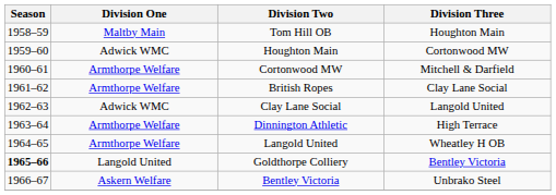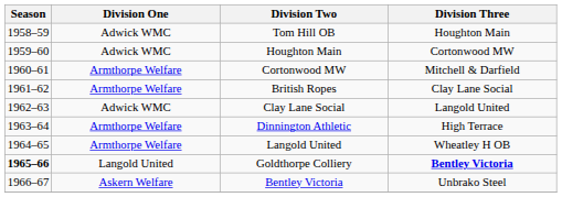 <table class="wikitable" style="text-align: center">
 <tr>
 <th>Season</th>
 <th width=220>Division One</th>
 <th width=220>Division Two</th>
 <th width=220>Division Three</th>
 </tr>
 <tr>
 <td>1958–59</td>
-<td><a href='#'>Maltby Main</a></td>
+<td>Adwick WMC</td>
 <td>Tom Hill OB</td>
 <td>Houghton Main</td>
 </tr>
 <tr>
 <td>1959–60</td>
 <td>Adwick WMC</td>
 <td>Houghton Main</td>
 <td>Cortonwood MW</td>
 </tr>
 <tr>
 <td>1960–61</td>
 <td><a href='#'>Armthorpe Welfare</a></td>
 <td>Cortonwood MW</td>
 <td>Mitchell & Darfield</td>
 </tr>
 <tr>
 <td>1961–62</td>
 <td><a href='#'>Armthorpe Welfare</a></td>
 <td>British Ropes</td>
 <td>Clay Lane Social</td>
 </tr>
 <tr>
 <td>1962–63</td>
 <td>Adwick WMC</td>
 <td>Clay Lane Social</td>
 <td>Langold United</td>
 </tr>
 <tr>
 <td>1963–64</td>
 <td><a href='#'>Armthorpe Welfare</a></td>
 <td><a href='#'>Dinnington Athletic</a></td>
 <td>High Terrace</td>
 </tr>
 <tr>
 <td>1964–65</td>
 <td><a href='#'>Armthorpe Welfare</a></td>
 <td>Langold United</td>
 <td>Wheatley H OB</td>
 </tr>
 <tr>
 <td><strong>1965–66</strong></td>
 <td>Langold United</td>
 <td>Goldthorpe Colliery</td>
-<td><a href='#'>Bentley Victoria</a></td>
+<td><strong><a href='#'>Bentley Victoria</a></strong></td>
 </tr>
 <tr>
 <td>1966–67</td>
 <td><a href='#'>Askern Welfare</a></td>
 <td><a href='#'>Bentley Victoria</a></td>
 <td>Unbrako Steel</td>
 </tr>
 <tr>
 </tr>
 </table>
